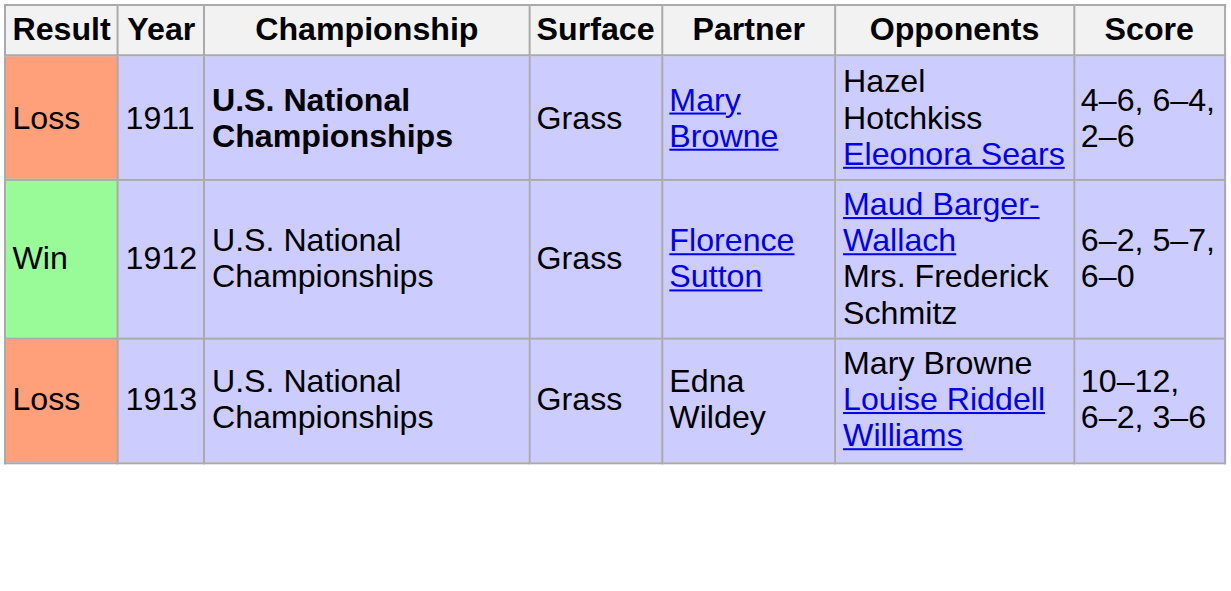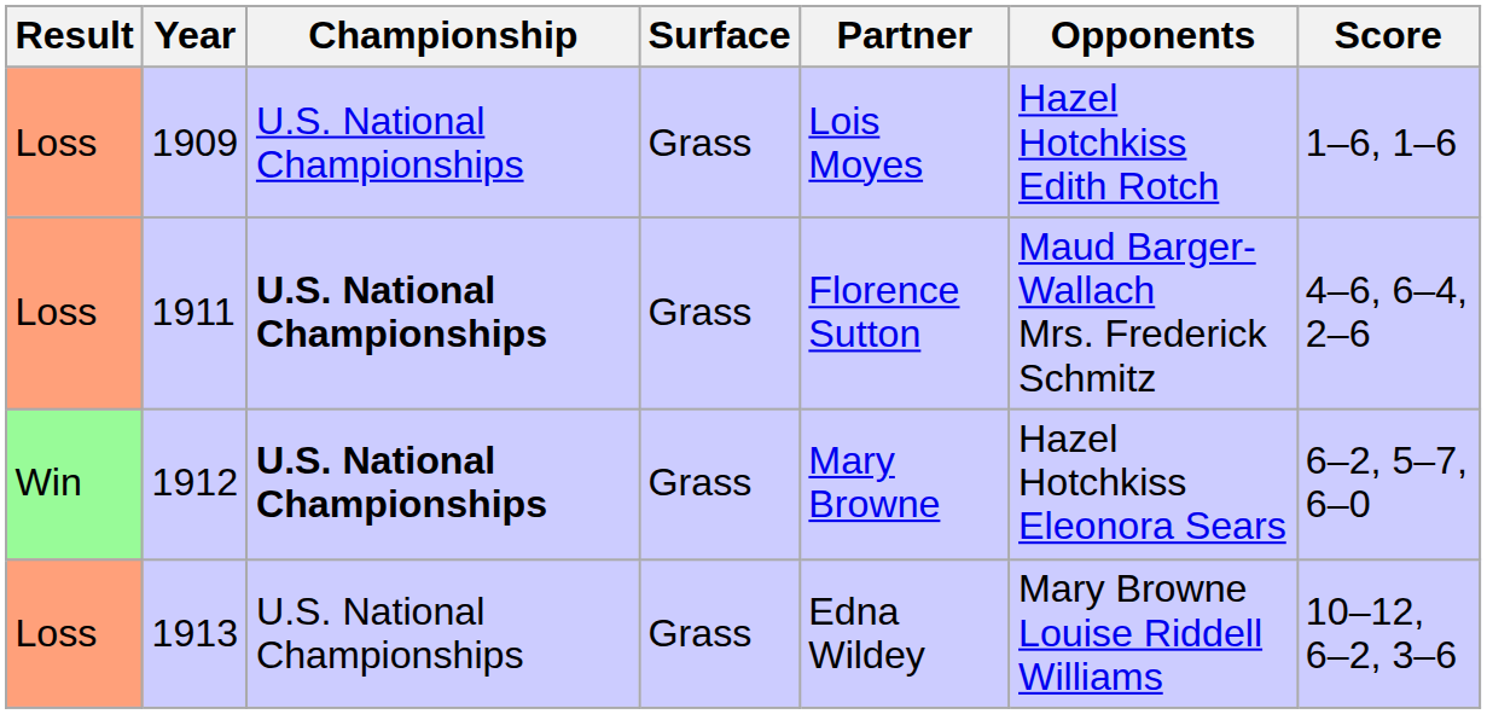 <table class='sortable wikitable'>
 <tr>
 <th>Result</th>
 <th>Year</th>
 <th>Championship</th>
 <th>Surface</th>
 <th>Partner</th>
 <th>Opponents</th>
 <th class="unsortable">Score</th>
 </tr>
 <tr style="background:#ccf;">
 <td style="background:#ffa07a;">Loss</td>
+<td>1909</td>
+<td><a href='#'>U.S. National Championships</a></td>
+<td>Grass</td>
+<td> <a href='#'>Lois Moyes</a></td>
+<td>  <a href='#'>Hazel Hotchkiss</a><br>  <a href='#'>Edith Rotch</a></td>
+<td>1–6, 1–6</td>
+</tr>
+<tr style="background:#ccf;">
+<td style="background:#ffa07a;">Loss</td>
 <td>1911</td>
 <td><strong>U.S. National Championships</strong></td>
 <td>Grass</td>
-<td>  <a href='#'>Mary Browne</a></td>
-<td> Hazel Hotchkiss<br>  <a href='#'>Eleonora Sears</a></td>
+<td> <a href='#'>Florence Sutton</a></td>
+<td> <a href='#'>Maud Barger-Wallach</a><br>  Mrs. Frederick Schmitz</td>
 <td>4–6, 6–4, 2–6</td>
 </tr>
 <tr style="background:#ccf;">
 <td style="background:#98fb98;">Win</td>
 <td>1912</td>
-<td>U.S. National Championships</td>
+<td><strong>U.S. National Championships</strong></td>
 <td>Grass</td>
-<td> <a href='#'>Florence Sutton</a></td>
-<td> <a href='#'>Maud Barger-Wallach</a><br>  Mrs. Frederick Schmitz</td>
+<td>  <a href='#'>Mary Browne</a></td>
+<td> Hazel Hotchkiss<br>  <a href='#'>Eleonora Sears</a></td>
 <td>6–2, 5–7, 6–0</td>
 </tr>
 <tr style="background:#ccf;">
 <td style="background:#ffa07a;">Loss</td>
 <td>1913</td>
 <td>U.S. National Championships</td>
 <td>Grass</td>
 <td> Edna Wildey</td>
 <td> Mary Browne<br>  <a href='#'>Louise Riddell Williams</a></td>
 <td>10–12, 6–2, 3–6</td>
 </tr>
 </table>
